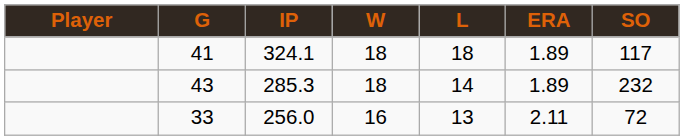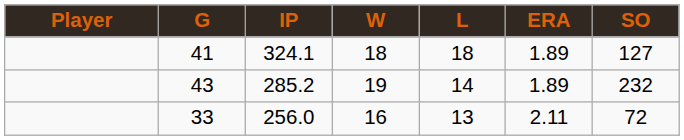 <table class="wikitable sortable">
 <tr>
 <th style="background:#312821;color:#de6108;" width="16%">Player</th>
 <th style="background:#312821;color:#de6108;" width="9%">G</th>
 <th style="background:#312821;color:#de6108;" width="9%">IP</th>
 <th style="background:#312821;color:#de6108;" width="9%">W</th>
 <th style="background:#312821;color:#de6108;" width="9%">L</th>
 <th style="background:#312821;color:#de6108;" width="9%">ERA</th>
 <th style="background:#312821;color:#de6108;" width="9%">SO</th>
 </tr>
 <tr align="center">
 <td></td>
 <td>41</td>
 <td>324.1</td>
 <td>18</td>
 <td>18</td>
 <td>1.89</td>
-<td>117</td>
+<td>127</td>
 </tr>
 <tr align="center">
 <td></td>
 <td>43</td>
-<td>285.3</td>
-<td>18</td>
+<td>285.2</td>
+<td>19</td>
 <td>14</td>
 <td>1.89</td>
 <td>232</td>
 </tr>
 <tr align="center">
 <td></td>
 <td>33</td>
 <td>256.0</td>
 <td>16</td>
 <td>13</td>
 <td>2.11</td>
 <td>72</td>
 </tr>
 </table>
